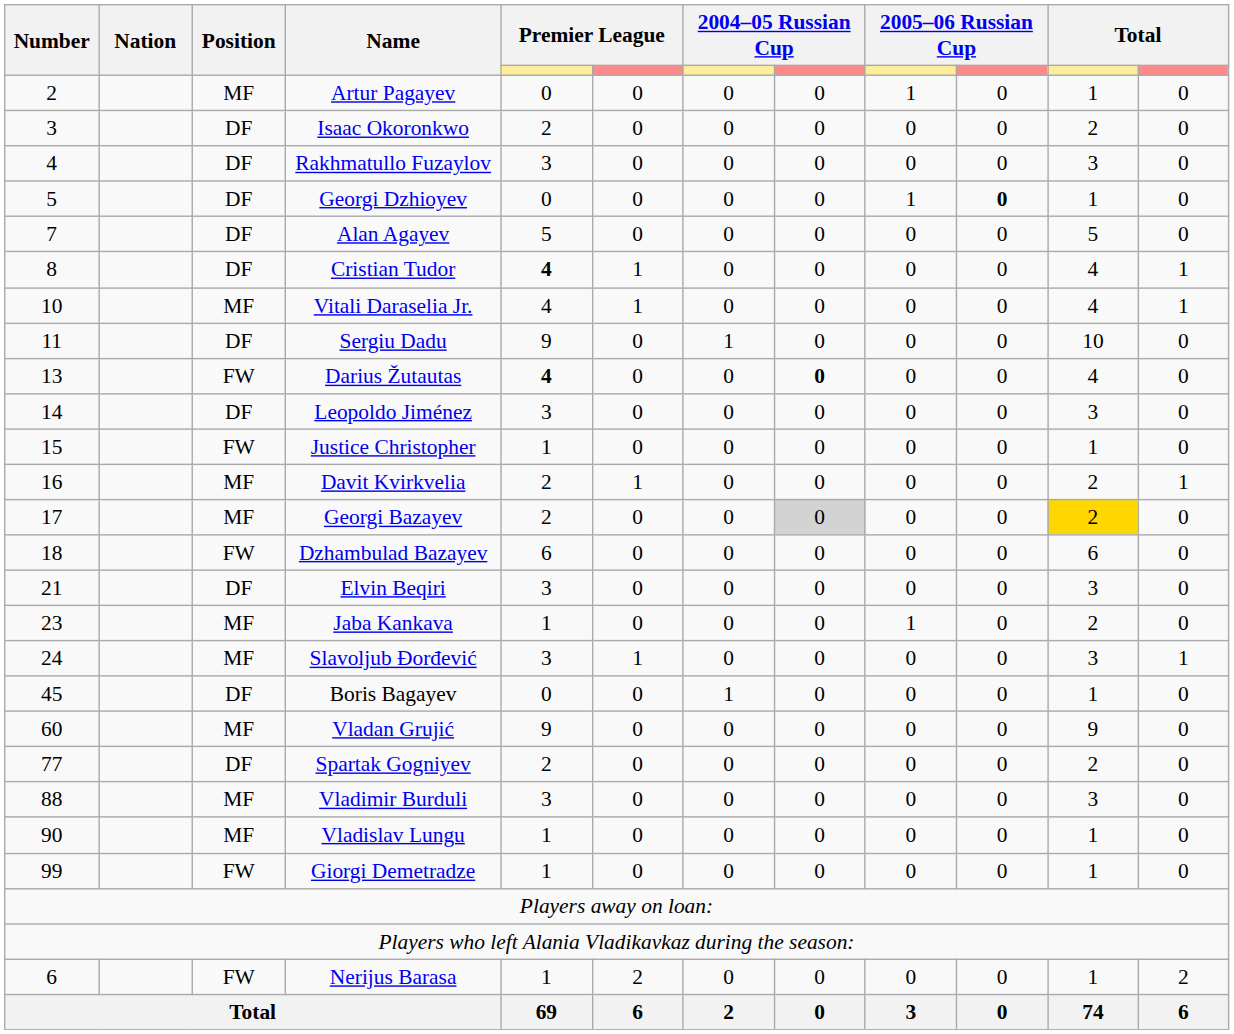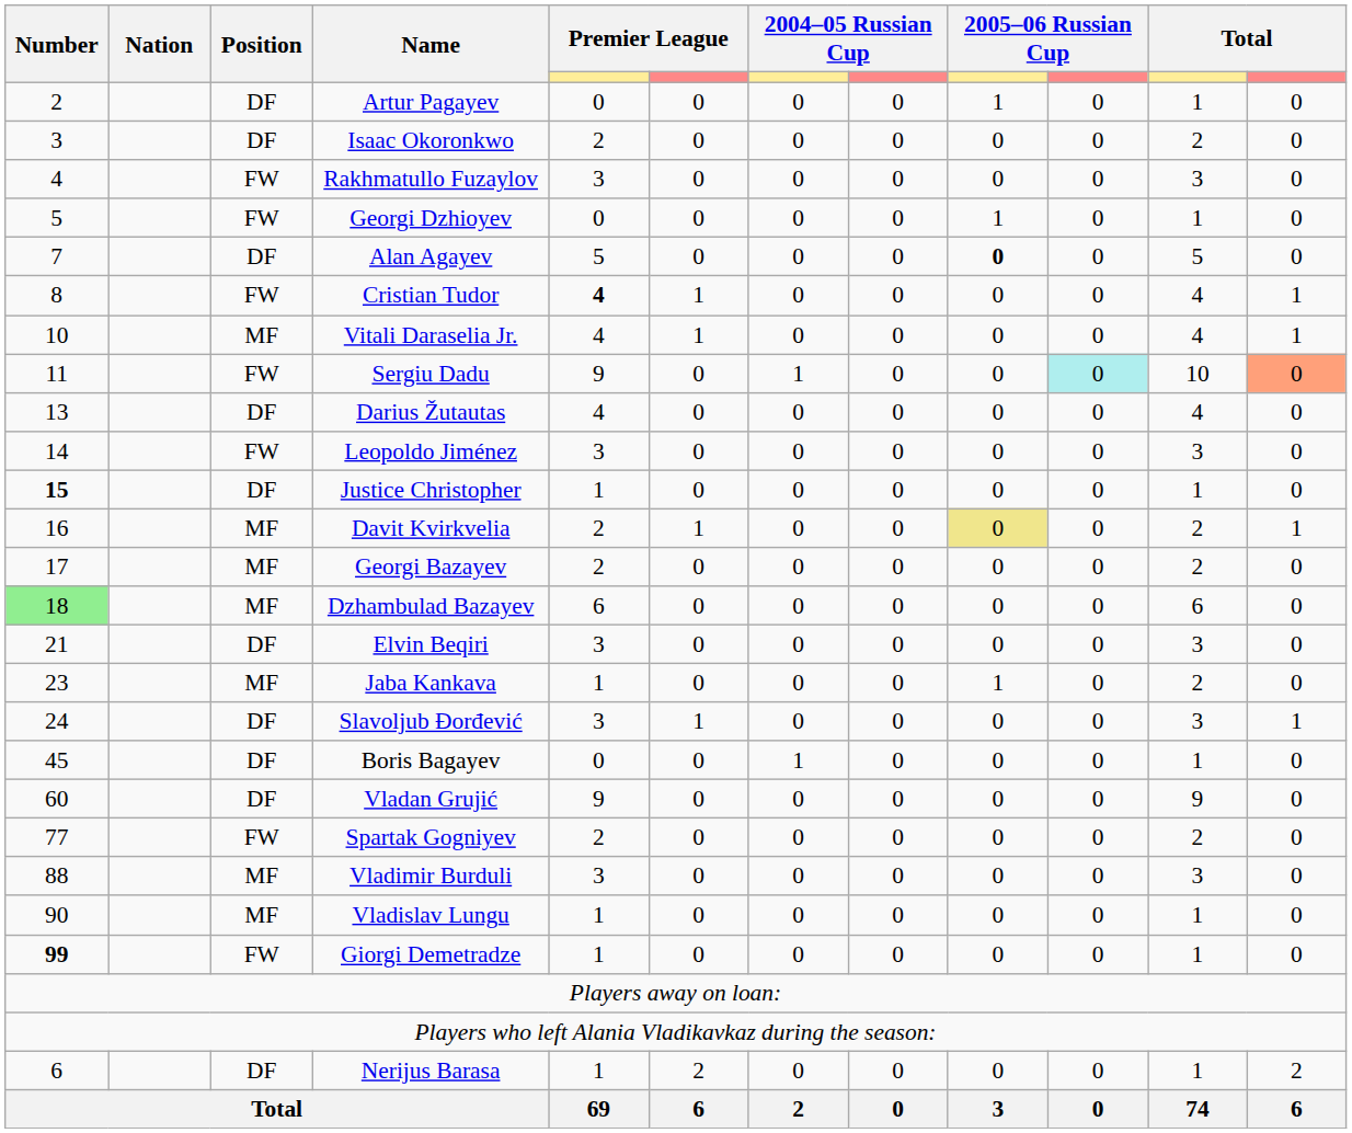 <table class="wikitable" style="font-size: 95%; text-align: center;">
 <tr>
 <th rowspan=2 width=60>Number</th>
 <th rowspan=2 width=60>Nation</th>
 <th rowspan=2 width=60>Position</th>
 <th rowspan=2 width=150>Name</th>
 <th colspan=2>Premier League</th>
 <th colspan=2><a href='#'>2004–05 Russian Cup</a></th>
 <th colspan=2><a href='#'>2005–06 Russian Cup</a></th>
 <th colspan=2>Total</th>
 </tr>
 <tr>
 <th style="width:60px; background:#fe9;"></th>
 <th style="width:60px; background:#ff8888;"></th>
 <th style="width:60px; background:#fe9;"></th>
 <th style="width:60px; background:#ff8888;"></th>
 <th style="width:60px; background:#fe9;"></th>
 <th style="width:60px; background:#ff8888;"></th>
 <th style="width:60px; background:#fe9;"></th>
 <th style="width:60px; background:#ff8888;"></th>
 </tr>
 <tr>
 <td>2</td>
 <td></td>
-<td>MF</td>
+<td>DF</td>
 <td><a href='#'>Artur Pagayev</a></td>
 <td>0</td>
 <td>0</td>
 <td>0</td>
 <td>0</td>
 <td>1</td>
 <td>0</td>
 <td>1</td>
 <td>0</td>
 </tr>
 <tr>
 <td>3</td>
 <td></td>
 <td>DF</td>
 <td><a href='#'>Isaac Okoronkwo</a></td>
 <td>2</td>
 <td>0</td>
 <td>0</td>
 <td>0</td>
 <td>0</td>
 <td>0</td>
 <td>2</td>
 <td>0</td>
 </tr>
 <tr>
 <td>4</td>
 <td></td>
-<td>DF</td>
+<td>FW</td>
 <td><a href='#'>Rakhmatullo Fuzaylov</a></td>
 <td>3</td>
 <td>0</td>
 <td>0</td>
 <td>0</td>
 <td>0</td>
 <td>0</td>
 <td>3</td>
 <td>0</td>
 </tr>
 <tr>
 <td>5</td>
 <td></td>
-<td>DF</td>
+<td>FW</td>
 <td><a href='#'>Georgi Dzhioyev</a></td>
 <td>0</td>
 <td>0</td>
 <td>0</td>
 <td>0</td>
 <td>1</td>
-<td><strong>0</strong></td>
+<td>0</td>
 <td>1</td>
 <td>0</td>
 </tr>
 <tr>
 <td>7</td>
 <td></td>
 <td>DF</td>
 <td><a href='#'>Alan Agayev</a></td>
 <td>5</td>
 <td>0</td>
 <td>0</td>
 <td>0</td>
-<td>0</td>
+<td><strong>0</strong></td>
 <td>0</td>
 <td>5</td>
 <td>0</td>
 </tr>
 <tr>
 <td>8</td>
 <td></td>
-<td>DF</td>
+<td>FW</td>
 <td><a href='#'>Cristian Tudor</a></td>
 <td><strong>4</strong></td>
 <td>1</td>
 <td>0</td>
 <td>0</td>
 <td>0</td>
 <td>0</td>
 <td>4</td>
 <td>1</td>
 </tr>
 <tr>
 <td>10</td>
 <td></td>
 <td>MF</td>
 <td><a href='#'>Vitali Daraselia Jr.</a></td>
 <td>4</td>
 <td>1</td>
 <td>0</td>
 <td>0</td>
 <td>0</td>
 <td>0</td>
 <td>4</td>
 <td>1</td>
 </tr>
 <tr>
 <td>11</td>
 <td></td>
-<td>DF</td>
+<td>FW</td>
 <td><a href='#'>Sergiu Dadu</a></td>
 <td>9</td>
 <td>0</td>
 <td>1</td>
 <td>0</td>
 <td>0</td>
-<td>0</td>
+<td style="background: paleturquoise;">0</td>
 <td>10</td>
-<td>0</td>
+<td style="background: lightsalmon;">0</td>
 </tr>
 <tr>
 <td>13</td>
 <td></td>
-<td>FW</td>
+<td>DF</td>
 <td><a href='#'>Darius Žutautas</a></td>
-<td><strong>4</strong></td>
+<td>4</td>
 <td>0</td>
 <td>0</td>
-<td><strong>0</strong></td>
+<td>0</td>
 <td>0</td>
 <td>0</td>
 <td>4</td>
 <td>0</td>
 </tr>
 <tr>
 <td>14</td>
 <td></td>
-<td>DF</td>
+<td>FW</td>
 <td><a href='#'>Leopoldo Jiménez</a></td>
 <td>3</td>
 <td>0</td>
 <td>0</td>
 <td>0</td>
 <td>0</td>
 <td>0</td>
 <td>3</td>
 <td>0</td>
 </tr>
 <tr>
-<td>15</td>
+<td><strong>15</strong></td>
 <td></td>
-<td>FW</td>
+<td>DF</td>
 <td><a href='#'>Justice Christopher</a></td>
 <td>1</td>
 <td>0</td>
 <td>0</td>
 <td>0</td>
 <td>0</td>
 <td>0</td>
 <td>1</td>
 <td>0</td>
 </tr>
 <tr>
 <td>16</td>
 <td></td>
 <td>MF</td>
 <td><a href='#'>Davit Kvirkvelia</a></td>
 <td>2</td>
 <td>1</td>
 <td>0</td>
 <td>0</td>
-<td>0</td>
+<td style="background: khaki;">0</td>
 <td>0</td>
 <td>2</td>
 <td>1</td>
 </tr>
 <tr>
 <td>17</td>
 <td></td>
 <td>MF</td>
 <td><a href='#'>Georgi Bazayev</a></td>
 <td>2</td>
 <td>0</td>
 <td>0</td>
-<td style="background: lightgrey;">0</td>
 <td>0</td>
 <td>0</td>
-<td style="background: gold;">2</td>
+<td>0</td>
+<td>2</td>
 <td>0</td>
 </tr>
 <tr>
-<td>18</td>
+<td style="background: lightgreen;">18</td>
 <td></td>
-<td>FW</td>
+<td>MF</td>
 <td><a href='#'>Dzhambulad Bazayev</a></td>
 <td>6</td>
 <td>0</td>
 <td>0</td>
 <td>0</td>
 <td>0</td>
 <td>0</td>
 <td>6</td>
 <td>0</td>
 </tr>
 <tr>
 <td>21</td>
 <td></td>
 <td>DF</td>
 <td><a href='#'>Elvin Beqiri</a></td>
 <td>3</td>
 <td>0</td>
 <td>0</td>
 <td>0</td>
 <td>0</td>
 <td>0</td>
 <td>3</td>
 <td>0</td>
 </tr>
 <tr>
 <td>23</td>
 <td></td>
 <td>MF</td>
 <td><a href='#'>Jaba Kankava</a></td>
 <td>1</td>
 <td>0</td>
 <td>0</td>
 <td>0</td>
 <td>1</td>
 <td>0</td>
 <td>2</td>
 <td>0</td>
 </tr>
 <tr>
 <td>24</td>
 <td></td>
-<td>MF</td>
+<td>DF</td>
 <td><a href='#'>Slavoljub Đorđević</a></td>
 <td>3</td>
 <td>1</td>
 <td>0</td>
 <td>0</td>
 <td>0</td>
 <td>0</td>
 <td>3</td>
 <td>1</td>
 </tr>
 <tr>
 <td>45</td>
 <td></td>
 <td>DF</td>
 <td>Boris Bagayev</td>
 <td>0</td>
 <td>0</td>
 <td>1</td>
 <td>0</td>
 <td>0</td>
 <td>0</td>
 <td>1</td>
 <td>0</td>
 </tr>
 <tr>
 <td>60</td>
 <td></td>
-<td>MF</td>
+<td>DF</td>
 <td><a href='#'>Vladan Grujić</a></td>
 <td>9</td>
 <td>0</td>
 <td>0</td>
 <td>0</td>
 <td>0</td>
 <td>0</td>
 <td>9</td>
 <td>0</td>
 </tr>
 <tr>
 <td>77</td>
 <td></td>
-<td>DF</td>
+<td>FW</td>
 <td><a href='#'>Spartak Gogniyev</a></td>
 <td>2</td>
 <td>0</td>
 <td>0</td>
 <td>0</td>
 <td>0</td>
 <td>0</td>
 <td>2</td>
 <td>0</td>
 </tr>
 <tr>
 <td>88</td>
 <td></td>
 <td>MF</td>
 <td><a href='#'>Vladimir Burduli</a></td>
 <td>3</td>
 <td>0</td>
 <td>0</td>
 <td>0</td>
 <td>0</td>
 <td>0</td>
 <td>3</td>
 <td>0</td>
 </tr>
 <tr>
 <td>90</td>
 <td></td>
 <td>MF</td>
 <td><a href='#'>Vladislav Lungu</a></td>
 <td>1</td>
 <td>0</td>
 <td>0</td>
 <td>0</td>
 <td>0</td>
 <td>0</td>
 <td>1</td>
 <td>0</td>
 </tr>
 <tr>
-<td>99</td>
+<td><strong>99</strong></td>
 <td></td>
 <td>FW</td>
 <td><a href='#'>Giorgi Demetradze</a></td>
 <td>1</td>
 <td>0</td>
 <td>0</td>
 <td>0</td>
 <td>0</td>
 <td>0</td>
 <td>1</td>
 <td>0</td>
 </tr>
 <tr>
 <td colspan="14"><em>Players away on loan:</em></td>
 </tr>
 <tr>
 <td colspan="14"><em>Players who left Alania Vladikavkaz during the season:</em></td>
 </tr>
 <tr>
 <td>6</td>
 <td></td>
-<td>FW</td>
+<td>DF</td>
 <td><a href='#'>Nerijus Barasa</a></td>
 <td>1</td>
 <td>2</td>
 <td>0</td>
 <td>0</td>
 <td>0</td>
 <td>0</td>
 <td>1</td>
 <td>2</td>
 </tr>
 <tr>
 <th colspan=4>Total</th>
 <th>69</th>
 <th>6</th>
 <th>2</th>
 <th>0</th>
 <th>3</th>
 <th>0</th>
 <th>74</th>
 <th>6</th>
 </tr>
 </table>
